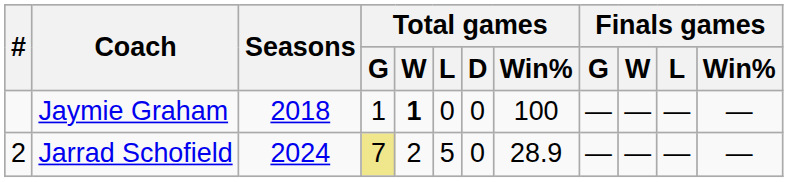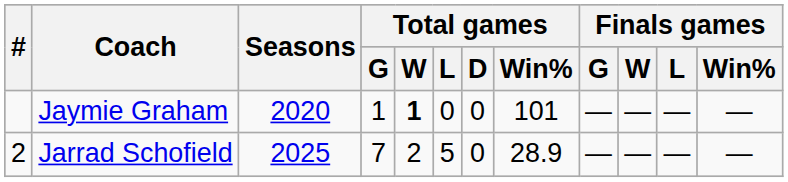 <table class="wikitable sortable" style="text-align:center;" border="1">
 <tr>
 <th rowspan="2">#</th>
 <th rowspan="2">Coach</th>
 <th rowspan="2">Seasons</th>
 <th colspan="5">Total games</th>
 <th colspan="4">Finals games</th>
 </tr>
 <tr>
 <th>G</th>
 <th>W</th>
 <th>L</th>
 <th>D</th>
 <th>Win%</th>
 <th>G</th>
 <th>W</th>
 <th>L</th>
 <th>Win%</th>
 </tr>
 <tr>
 <td align="center"></td>
 <td align="left"><a href='#'>Jaymie Graham</a></td>
-<td><a href='#'>2018</a></td>
+<td><a href='#'>2020</a></td>
 <td>1</td>
 <td><strong>1</strong></td>
 <td>0</td>
 <td>0</td>
-<td>100</td>
+<td>101</td>
 <td>—</td>
 <td>—</td>
 <td>—</td>
 <td>—</td>
 </tr>
 <tr>
 <td>2</td>
 <td><a href='#'>Jarrad Schofield</a></td>
-<td><a href='#'>2024</a></td>
-<td style="background: khaki;">7</td>
+<td><a href='#'>2025</a></td>
+<td>7</td>
 <td>2</td>
 <td>5</td>
 <td>0</td>
 <td>28.9</td>
 <td>—</td>
 <td>—</td>
 <td>—</td>
 <td>—</td>
 </tr>
 </table>
